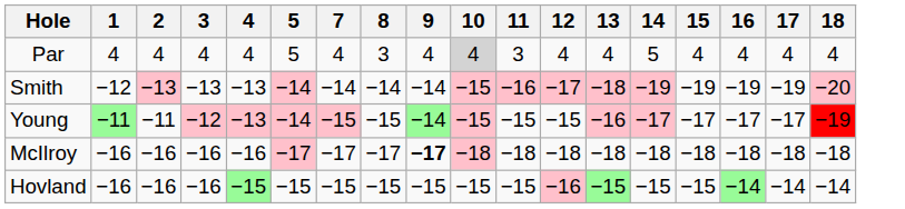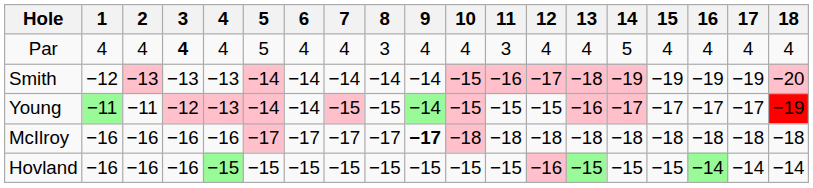 <table class="wikitable" style="text-align:center">
 <tr>
 <th>Hole</th>
 <th>1</th>
 <th>2</th>
 <th>3</th>
 <th>4</th>
 <th>5</th>
+<th>6</th>
 <th>7</th>
 <th>8</th>
 <th>9</th>
 <th>10</th>
 <th>11</th>
 <th>12</th>
 <th>13</th>
 <th>14</th>
 <th>15</th>
 <th>16</th>
 <th>17</th>
 <th>18</th>
 </tr>
 <tr>
 <td>Par</td>
 <td>4</td>
 <td>4</td>
-<td>4</td>
+<td><strong>4</strong></td>
 <td>4</td>
 <td>5</td>
 <td>4</td>
+<td>4</td>
 <td>3</td>
 <td>4</td>
-<td style="background: lightgrey;">4</td>
+<td>4</td>
 <td>3</td>
 <td>4</td>
 <td>4</td>
 <td>5</td>
 <td>4</td>
 <td>4</td>
 <td>4</td>
 <td>4</td>
 </tr>
 <tr>
 <td align=left> Smith</td>
 <td>−12</td>
 <td style="background: Pink;">−13</td>
 <td>−13</td>
 <td>−13</td>
 <td style="background: Pink;">−14</td>
+<td>−14</td>
 <td>−14</td>
 <td>−14</td>
 <td>−14</td>
 <td style="background: Pink;">−15</td>
 <td style="background: Pink;">−16</td>
 <td style="background: Pink;">−17</td>
 <td style="background: Pink;">−18</td>
 <td style="background: Pink;">−19</td>
 <td>−19</td>
 <td>−19</td>
 <td>−19</td>
 <td style="background: Pink;">−20</td>
 </tr>
 <tr>
 <td align=left> Young</td>
 <td style="background: PaleGreen;">−11</td>
 <td>−11</td>
 <td style="background: Pink;">−12</td>
 <td style="background: Pink;">−13</td>
 <td style="background: Pink;">−14</td>
+<td>−14</td>
 <td style="background: Pink;">−15</td>
 <td>−15</td>
 <td style="background: PaleGreen;">−14</td>
 <td style="background: Pink;">−15</td>
 <td>−15</td>
 <td>−15</td>
 <td style="background: Pink;">−16</td>
 <td style="background: Pink;">−17</td>
 <td>−17</td>
 <td>−17</td>
 <td>−17</td>
 <td style="background: Red;">−19</td>
 </tr>
 <tr>
 <td align=left> McIlroy</td>
 <td>−16</td>
 <td>−16</td>
 <td>−16</td>
 <td>−16</td>
 <td style="background: Pink;">−17</td>
+<td>−17</td>
 <td>−17</td>
 <td>−17</td>
 <td><strong>−17</strong></td>
 <td style="background: Pink;">−18</td>
 <td>−18</td>
 <td>−18</td>
 <td>−18</td>
 <td>−18</td>
 <td>−18</td>
 <td>−18</td>
 <td>−18</td>
 <td>−18</td>
 </tr>
 <tr>
 <td align=left> Hovland</td>
 <td>−16</td>
 <td>−16</td>
 <td>−16</td>
 <td style="background: PaleGreen;">−15</td>
 <td>−15</td>
 <td>−15</td>
 <td>−15</td>
 <td>−15</td>
 <td>−15</td>
 <td>−15</td>
+<td>−15</td>
 <td style="background: Pink;">−16</td>
 <td style="background: PaleGreen;">−15</td>
 <td>−15</td>
 <td>−15</td>
 <td style="background: PaleGreen;">−14</td>
 <td>−14</td>
 <td>−14</td>
 </tr>
 </table>
